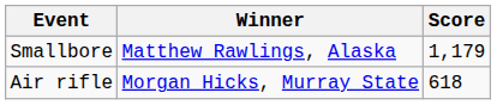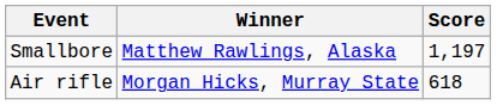 <table class="wikitable sortable">
 <tr>
 <th>Event</th>
 <th>Winner</th>
 <th>Score</th>
 </tr>
 <tr>
 <td>Smallbore</td>
 <td><a href='#'>Matthew Rawlings</a>, <a href='#'>Alaska</a></td>
-<td>1,179</td>
+<td>1,197</td>
 </tr>
 <tr>
 <td>Air rifle</td>
 <td><a href='#'>Morgan Hicks</a>, <a href='#'>Murray State</a></td>
 <td>618</td>
 </tr>
 </table>
